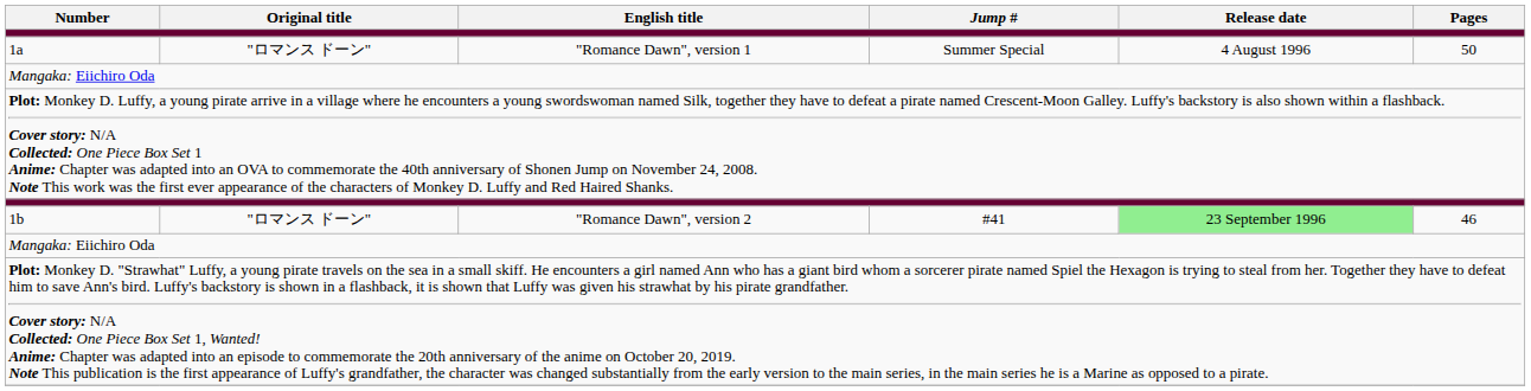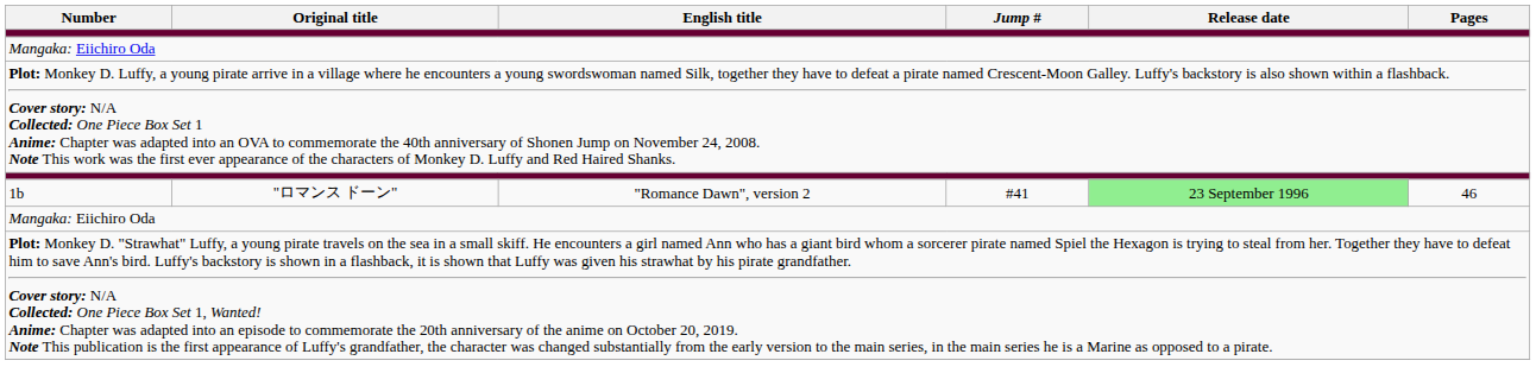 <table class="wikitable" style="width:100%;">
 <tr>
 <th>Number</th>
 <th>Original title</th>
 <th>English title</th>
 <th><em>Jump</em> #</th>
 <th>Release date</th>
 <th>Pages</th>
 </tr>
 <tr>
 <td colspan="6" style="background:#660033;"></td>
-</tr>
-<tr>
-<td>1a</td>
-<td style="text-align:center;">"ロマンス ドーン"</td>
-<td style="text-align:center;">"Romance Dawn", version 1</td>
-<td style="text-align:center;">Summer Special</td>
-<td style="text-align:center;">4 August 1996</td>
-<td style="text-align:center;">50</td>
 </tr>
 <tr>
 <td colspan="6"><em>Mangaka:</em> <a href='#'>Eiichiro Oda</a></td>
 </tr>
 <tr>
 <td colspan="6"><strong>Plot:</strong> Monkey D. Luffy, a young pirate arrive in a village where he encounters a young swordswoman named Silk, together they have to defeat a pirate named Crescent-Moon Galley. Luffy's backstory is also shown within a flashback.<hr><strong><em>Cover story:</em></strong> N/A<br><strong><em>Collected:</em></strong> <em>One Piece Box Set</em> 1<br><strong><em>Anime:</em></strong> Chapter was adapted into an OVA to commemorate the 40th anniversary of Shonen Jump on November 24, 2008.<br><strong><em>Note</em></strong> This work was the first ever appearance of the characters of Monkey D. Luffy and Red Haired Shanks.</td>
 </tr>
 <tr>
 <td colspan="6" style="background:#660033;"></td>
 </tr>
 <tr>
 <td>1b</td>
 <td style="text-align:center;">"ロマンス ドーン"</td>
 <td style="text-align:center;">"Romance Dawn", version 2</td>
 <td style="text-align:center;">#41</td>
 <td style="background: lightgreen; text-align:center;">23 September 1996</td>
 <td style="text-align:center;">46</td>
 </tr>
 <tr>
 <td colspan="6"><em>Mangaka:</em> Eiichiro Oda</td>
 </tr>
 <tr>
 <td colspan="6"><strong>Plot:</strong> Monkey D. "Strawhat" Luffy, a young pirate travels on the sea in a small skiff. He encounters a girl named Ann who has a giant bird whom a sorcerer pirate named Spiel the Hexagon is trying to steal from her. Together they have to defeat him to save Ann's bird. Luffy's backstory is shown in a flashback, it is shown that Luffy was given his strawhat by his pirate grandfather.<hr><strong><em>Cover story:</em></strong> N/A<br><strong><em>Collected:</em></strong> <em>One Piece Box Set</em> 1, <em>Wanted!</em><br><strong><em>Anime:</em></strong> Chapter was adapted into an episode to commemorate the 20th anniversary of the anime on October 20, 2019.<br><strong><em>Note</em></strong> This publication is the first appearance of Luffy's grandfather, the character was changed substantially from the early version to the main series, in the main series he is a Marine as opposed to a pirate.</td>
 </tr>
 <tr>
 </tr>
 </table>
